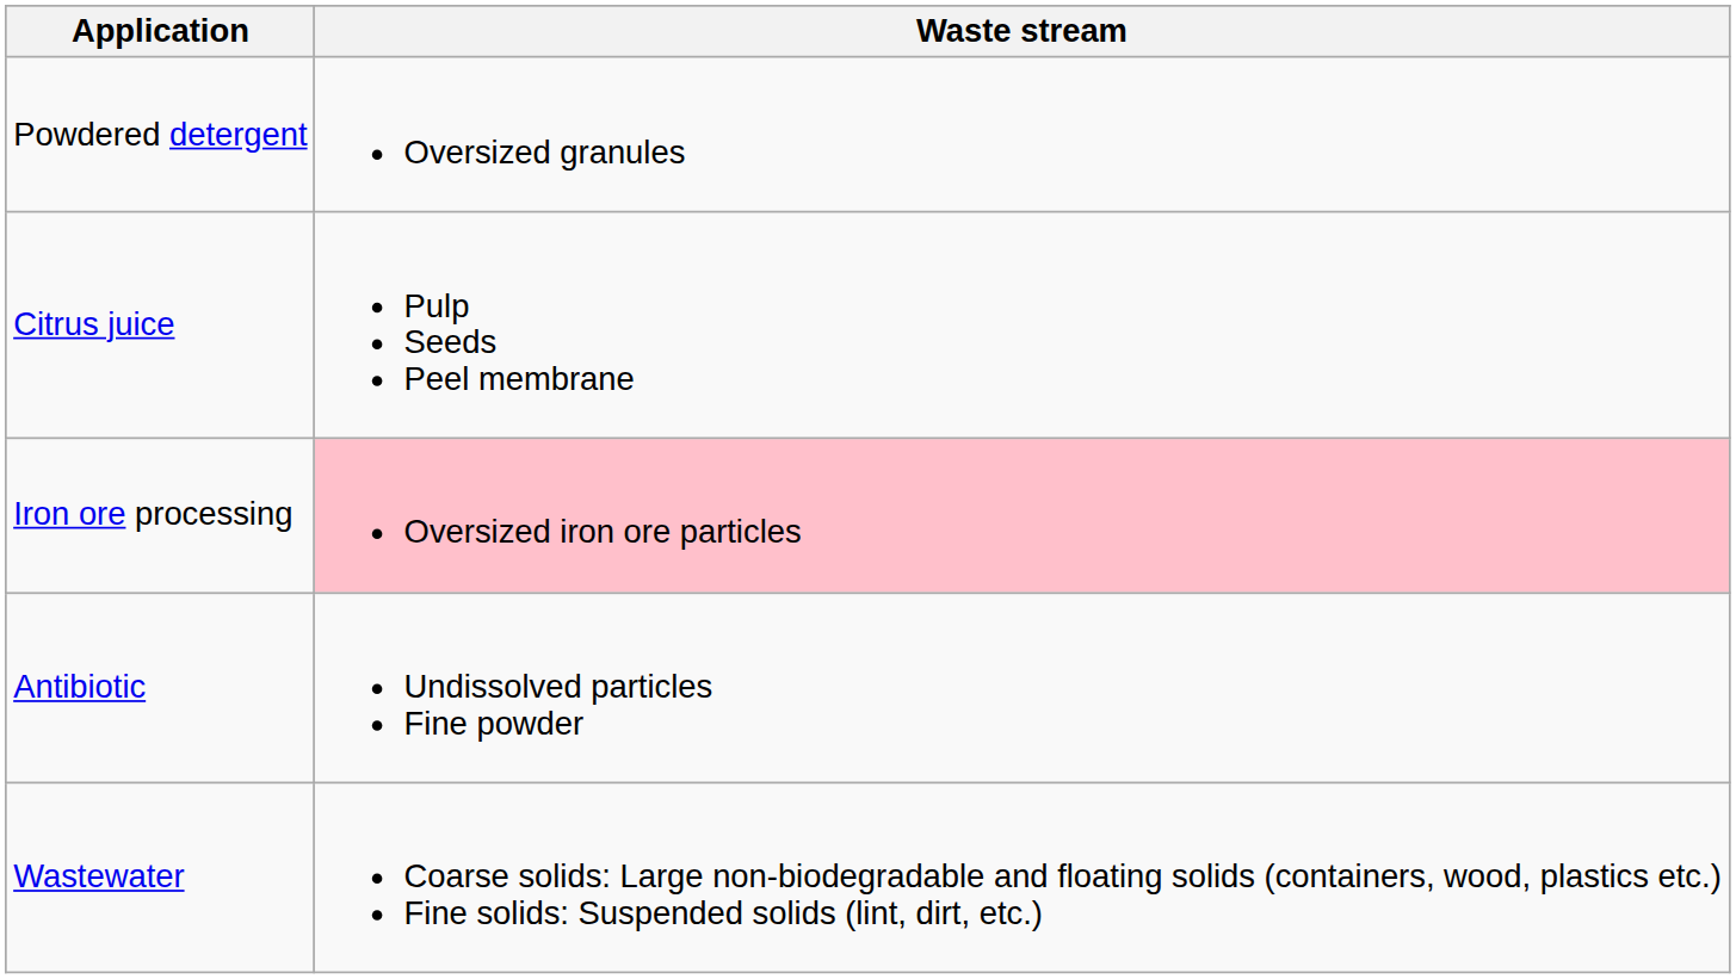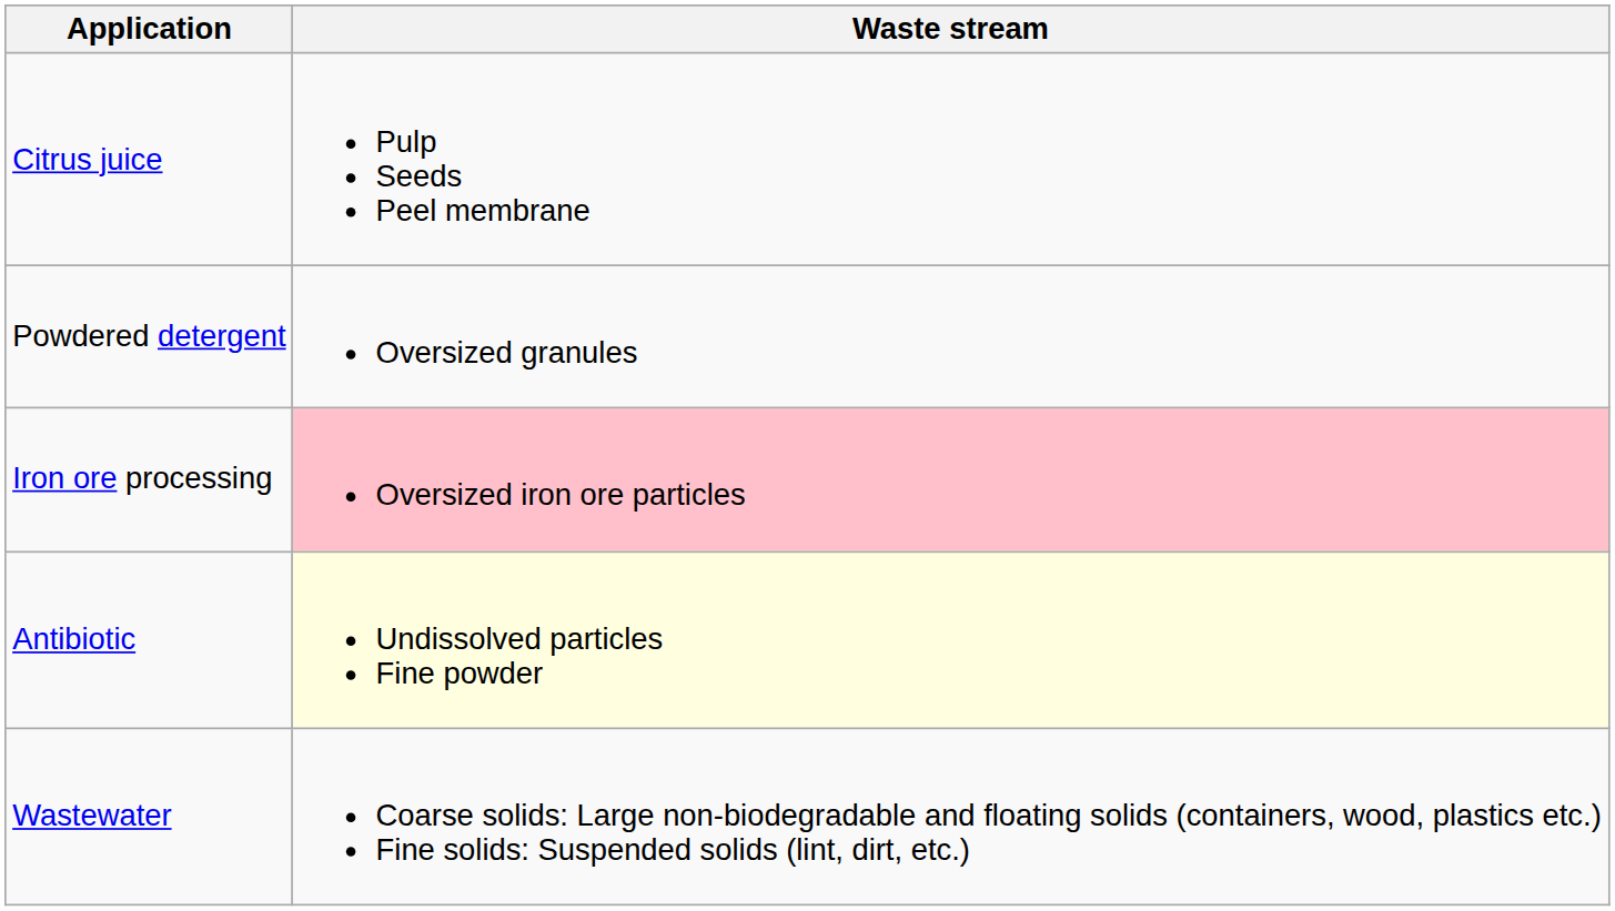 <table class="wikitable">
 <tr>
 <th>Application</th>
 <th>Waste stream</th>
 </tr>
 <tr>
+<td><a href='#'>Citrus juice</a></td>
+<td><br><ul><li>Pulp</li><li>Seeds</li><li>Peel membrane</li></ul></td>
+</tr>
+<tr>
 <td>Powdered <a href='#'>detergent</a></td>
 <td><br><ul><li>Oversized granules</li></ul></td>
-</tr>
-<tr>
-<td><a href='#'>Citrus juice</a></td>
-<td><br><ul><li>Pulp</li><li>Seeds</li><li>Peel membrane</li></ul></td>
 </tr>
 <tr>
 <td><a href='#'>Iron ore</a> processing</td>
 <td style="background: pink;"><br><ul><li>Oversized iron ore particles</li></ul></td>
 </tr>
 <tr>
 <td><a href='#'>Antibiotic</a></td>
-<td><br><ul><li>Undissolved particles</li><li>Fine powder</li></ul></td>
+<td style="background: lightyellow;"><br><ul><li>Undissolved particles</li><li>Fine powder</li></ul></td>
 </tr>
 <tr>
 <td><a href='#'>Wastewater</a></td>
 <td><br><ul><li>Coarse solids: Large non-biodegradable and floating solids (containers, wood, plastics etc.)</li><li>Fine solids: Suspended solids (lint, dirt, etc.)</li></ul></td>
 </tr>
 </table>
